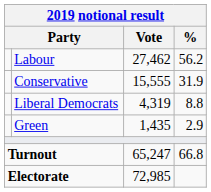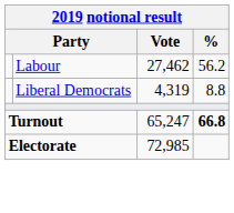 <table class="wikitable">
 <tr>
 <th colspan="4"><a href='#'>2019</a> <a href='#'>notional result</a></th>
 </tr>
 <tr>
 <th bgcolor="#DDDDFF" width="130px" colspan="2">Party</th>
 <th bgcolor="#DDDDFF" width="50px">Vote</th>
 <th bgcolor="#DDDDFF" width="30px">%</th>
 </tr>
 <tr>
 <td></td>
 <td><a href='#'>Labour</a></td>
 <td align=right>27,462</td>
 <td align=right>56.2</td>
 </tr>
 <tr>
 <td></td>
-<td><a href='#'>Conservative</a></td>
-<td align=right>15,555</td>
-<td align=right>31.9</td>
-</tr>
-<tr>
-<td></td>
 <td><a href='#'>Liberal Democrats</a></td>
 <td align=right>4,319</td>
 <td align=right>8.8</td>
-</tr>
-<tr>
-<td></td>
-<td><a href='#'>Green</a></td>
-<td align=right>1,435</td>
-<td align=right>2.9</td>
 </tr>
 <tr>
 <td colspan="4" bgcolor="#EAECF0"></td>
 </tr>
 <tr>
 <td colspan="2"><strong>Turnout</strong></td>
 <td align=right>65,247</td>
-<td align=right>66.8</td>
+<td align=right><strong>66.8</strong></td>
 </tr>
 <tr>
 <td colspan="2"><strong>Electorate</strong></td>
 <td align=right>72,985</td>
 </tr>
 </table>
